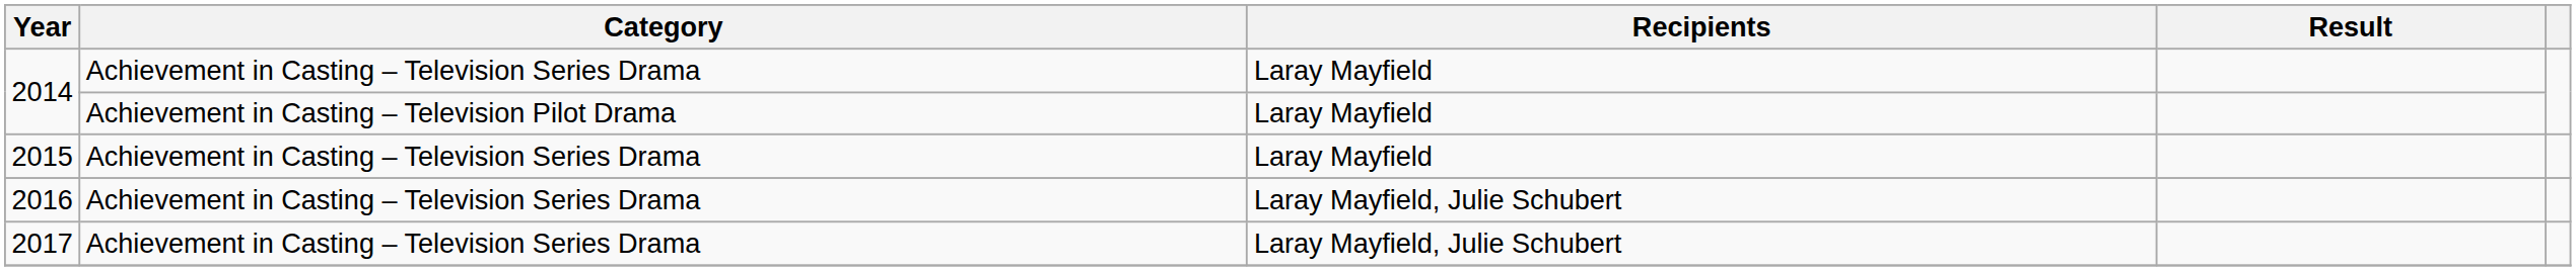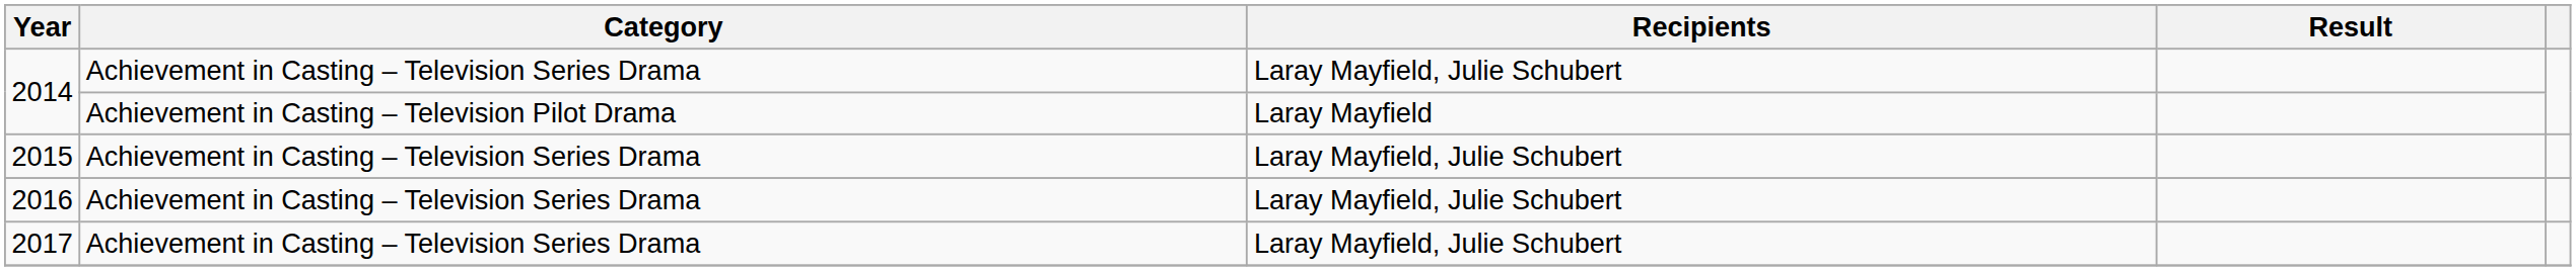 <table class="wikitable plainrowheaders" style="font-size: 90%" width=85%>
 <tr>
 <th scope="col" style="width:2%;">Year</th>
 <th scope="col" style="width:45%;">Category</th>
 <th scope="col" style="width:35%;">Recipients</th>
 <th scope="col" style="width:15%;">Result</th>
 <th scope="col" class="unsortable" style="width:1%;"></th>
 </tr>
 <tr>
 <td rowspan=2 style="text-align:center;">2014</td>
 <td>Achievement in Casting – Television Series Drama</td>
-<td>Laray Mayfield</td>
+<td>Laray Mayfield, Julie Schubert</td>
 <td></td>
 <td rowspan=2 style="text-align:center;"></td>
 </tr>
 <tr>
 <td>Achievement in Casting – Television Pilot Drama</td>
 <td>Laray Mayfield</td>
 <td></td>
 </tr>
 <tr>
 <td style="text-align:center;">2015</td>
 <td>Achievement in Casting – Television Series Drama</td>
-<td>Laray Mayfield</td>
+<td>Laray Mayfield, Julie Schubert</td>
 <td></td>
 <td style="text-align:center;"></td>
 </tr>
 <tr>
 <td style="text-align:center;">2016</td>
 <td>Achievement in Casting – Television Series Drama</td>
 <td>Laray Mayfield, Julie Schubert</td>
 <td></td>
 <td style="text-align:center;"></td>
 </tr>
 <tr>
 <td style="text-align:center;">2017</td>
 <td>Achievement in Casting – Television Series Drama</td>
 <td>Laray Mayfield, Julie Schubert</td>
 <td></td>
 <td></td>
 </tr>
 <tr>
 </tr>
 </table>
